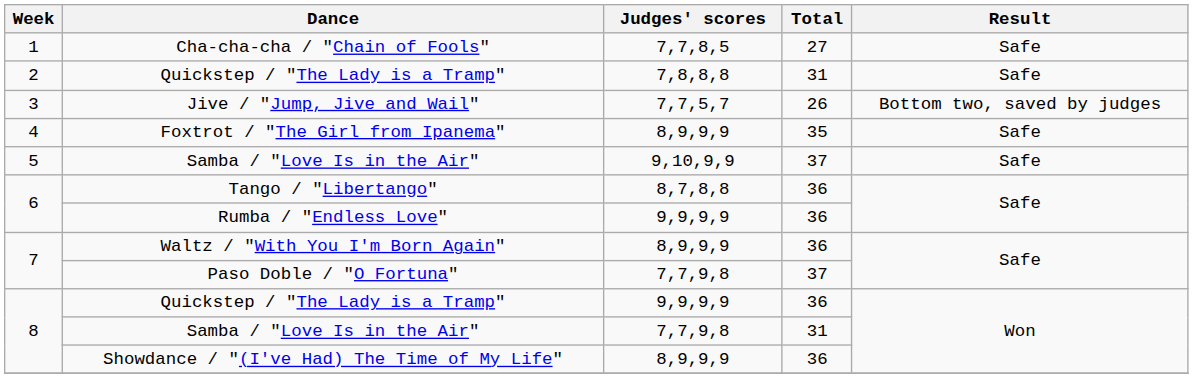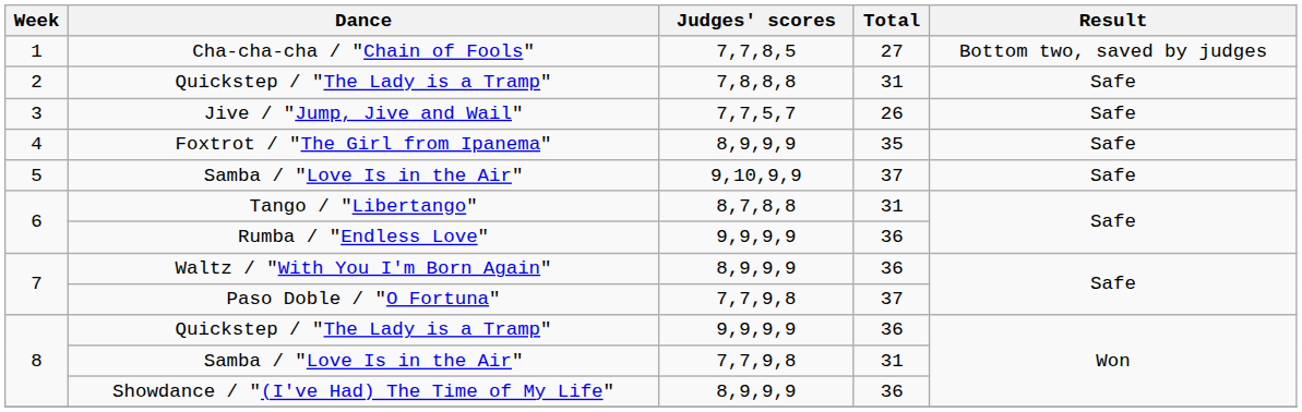 <table class="wikitable" style="text-align: center; width: 100%;">
 <tr>
 <th>Week</th>
 <th>Dance</th>
 <th>Judges' scores</th>
 <th>Total</th>
 <th>Result</th>
 </tr>
 <tr>
 <td>1</td>
 <td>Cha-cha-cha / "<a href='#'>Chain of Fools</a>"</td>
 <td>7,7,8,5</td>
 <td>27</td>
-<td>Safe</td>
+<td>Bottom two, saved by judges</td>
 </tr>
 <tr>
 <td>2</td>
 <td>Quickstep / "<a href='#'>The Lady is a Tramp</a>"</td>
 <td>7,8,8,8</td>
 <td>31</td>
 <td>Safe</td>
 </tr>
 <tr>
 <td>3</td>
 <td>Jive / "<a href='#'>Jump, Jive and Wail</a>"</td>
 <td>7,7,5,7</td>
 <td>26</td>
-<td>Bottom two, saved by judges</td>
+<td>Safe</td>
 </tr>
 <tr>
 <td>4</td>
 <td>Foxtrot / "<a href='#'>The Girl from Ipanema</a>"</td>
 <td>8,9,9,9</td>
 <td>35</td>
 <td>Safe</td>
 </tr>
 <tr>
 <td>5</td>
 <td>Samba / "<a href='#'>Love Is in the Air</a>"</td>
 <td>9,10,9,9</td>
 <td>37</td>
 <td>Safe</td>
 </tr>
 <tr>
 <td rowspan=2>6</td>
 <td>Tango / "<a href='#'>Libertango</a>"</td>
 <td>8,7,8,8</td>
-<td>36</td>
+<td>31</td>
 <td rowspan=2>Safe</td>
 </tr>
 <tr>
 <td>Rumba / "<a href='#'>Endless Love</a>"</td>
 <td>9,9,9,9</td>
 <td>36</td>
 </tr>
 <tr>
 <td rowspan=2>7</td>
 <td>Waltz / "<a href='#'>With You I'm Born Again</a>"</td>
 <td>8,9,9,9</td>
 <td>36</td>
 <td rowspan=2>Safe</td>
 </tr>
 <tr>
 <td>Paso Doble / "<a href='#'>O Fortuna</a>"</td>
 <td>7,7,9,8</td>
 <td>37</td>
 </tr>
 <tr>
 <td rowspan=3>8</td>
 <td>Quickstep / "<a href='#'>The Lady is a Tramp</a>"</td>
 <td>9,9,9,9</td>
 <td>36</td>
 <td rowspan=3>Won</td>
 </tr>
 <tr>
 <td>Samba / "<a href='#'>Love Is in the Air</a>"</td>
 <td>7,7,9,8</td>
 <td>31</td>
 </tr>
 <tr>
 <td>Showdance / "<a href='#'>(I've Had) The Time of My Life</a>"</td>
 <td>8,9,9,9</td>
 <td>36</td>
 </tr>
 <tr>
 </tr>
 </table>
